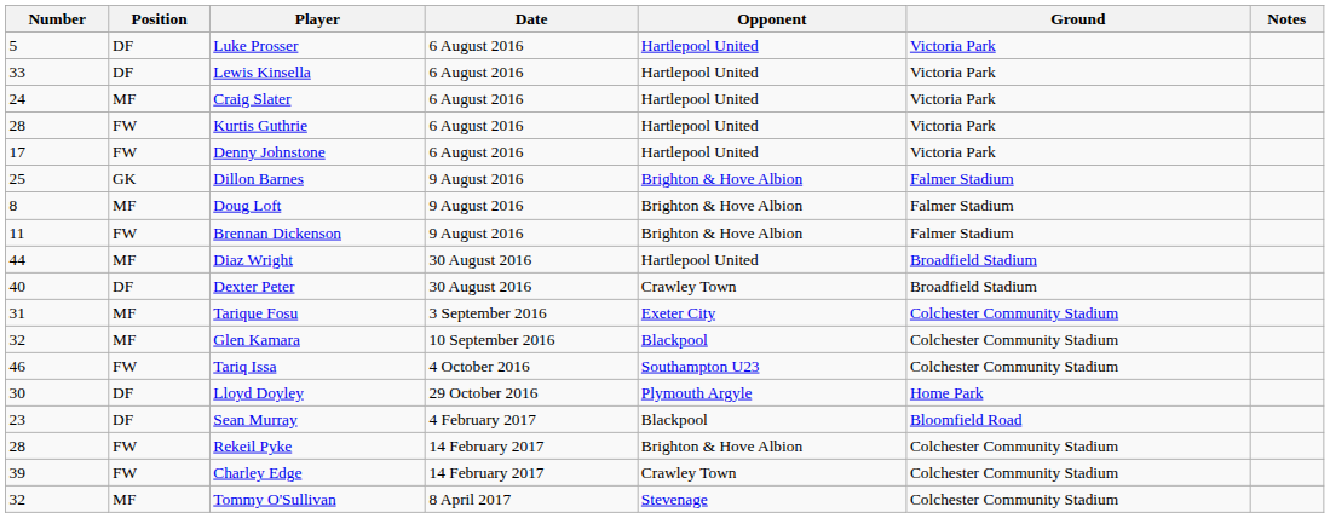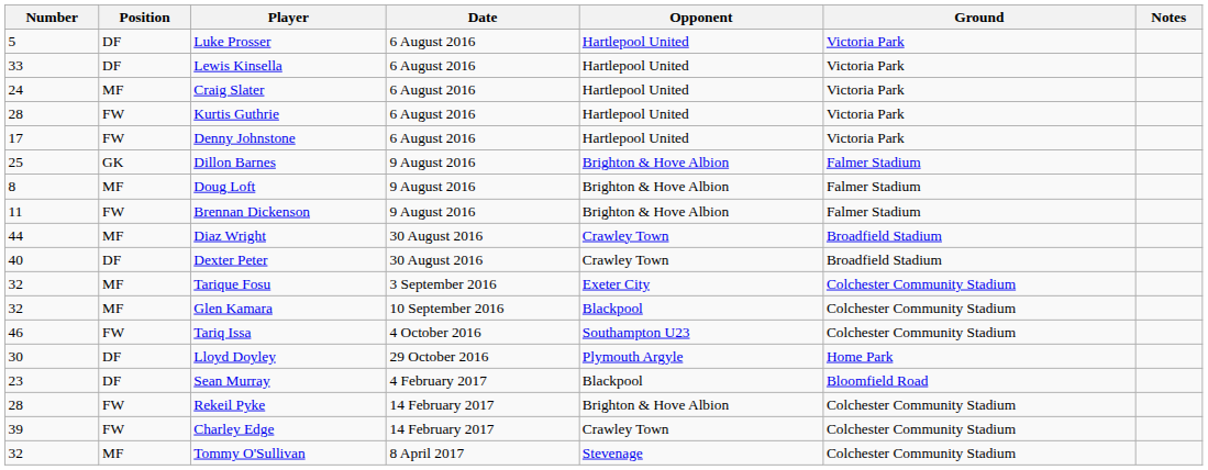 <table width=98% class="wikitable" style="text-align:center; font-size:95%; text-align:left">
 <tr>
 <th>Number</th>
 <th>Position</th>
 <th>Player</th>
 <th>Date</th>
 <th>Opponent</th>
 <th>Ground</th>
 <th>Notes</th>
 </tr>
 <tr>
 <td>5</td>
 <td>DF</td>
 <td> <a href='#'>Luke Prosser</a></td>
 <td>6 August 2016</td>
 <td><a href='#'>Hartlepool United</a></td>
 <td><a href='#'>Victoria Park</a></td>
 <td></td>
 </tr>
 <tr>
 <td>33</td>
 <td>DF</td>
 <td> <a href='#'>Lewis Kinsella</a></td>
 <td>6 August 2016</td>
 <td>Hartlepool United</td>
 <td>Victoria Park</td>
 <td></td>
 </tr>
 <tr>
 <td>24</td>
 <td>MF</td>
 <td> <a href='#'>Craig Slater</a></td>
 <td>6 August 2016</td>
 <td>Hartlepool United</td>
 <td>Victoria Park</td>
 <td></td>
 </tr>
 <tr>
 <td>28</td>
 <td>FW</td>
 <td> <a href='#'>Kurtis Guthrie</a></td>
 <td>6 August 2016</td>
 <td>Hartlepool United</td>
 <td>Victoria Park</td>
 <td></td>
 </tr>
 <tr>
 <td>17</td>
 <td>FW</td>
 <td> <a href='#'>Denny Johnstone</a></td>
 <td>6 August 2016</td>
 <td>Hartlepool United</td>
 <td>Victoria Park</td>
 <td></td>
 </tr>
 <tr>
 <td>25</td>
 <td>GK</td>
 <td> <a href='#'>Dillon Barnes</a></td>
 <td>9 August 2016</td>
 <td><a href='#'>Brighton & Hove Albion</a></td>
 <td><a href='#'>Falmer Stadium</a></td>
 <td></td>
 </tr>
 <tr>
 <td>8</td>
 <td>MF</td>
 <td> <a href='#'>Doug Loft</a></td>
 <td>9 August 2016</td>
 <td>Brighton & Hove Albion</td>
 <td>Falmer Stadium</td>
 <td></td>
 </tr>
 <tr>
 <td>11</td>
 <td>FW</td>
 <td> <a href='#'>Brennan Dickenson</a></td>
 <td>9 August 2016</td>
 <td>Brighton & Hove Albion</td>
 <td>Falmer Stadium</td>
 <td></td>
 </tr>
 <tr>
 <td>44</td>
 <td>MF</td>
 <td> <a href='#'>Diaz Wright</a></td>
 <td>30 August 2016</td>
-<td>Hartlepool United</td>
+<td><a href='#'>Crawley Town</a></td>
 <td><a href='#'>Broadfield Stadium</a></td>
 <td></td>
 </tr>
 <tr>
 <td>40</td>
 <td>DF</td>
 <td> <a href='#'>Dexter Peter</a></td>
 <td>30 August 2016</td>
 <td>Crawley Town</td>
 <td>Broadfield Stadium</td>
 <td></td>
 </tr>
 <tr>
-<td>31</td>
+<td>32</td>
 <td>MF</td>
 <td> <a href='#'>Tarique Fosu</a></td>
 <td>3 September 2016</td>
 <td><a href='#'>Exeter City</a></td>
 <td><a href='#'>Colchester Community Stadium</a></td>
 <td></td>
 </tr>
 <tr>
 <td>32</td>
 <td>MF</td>
 <td> <a href='#'>Glen Kamara</a></td>
 <td>10 September 2016</td>
 <td><a href='#'>Blackpool</a></td>
 <td>Colchester Community Stadium</td>
 <td></td>
 </tr>
 <tr>
 <td>46</td>
 <td>FW</td>
 <td> <a href='#'>Tariq Issa</a></td>
 <td>4 October 2016</td>
 <td><a href='#'>Southampton U23</a></td>
 <td>Colchester Community Stadium</td>
 <td></td>
 </tr>
 <tr>
 <td>30</td>
 <td>DF</td>
 <td> <a href='#'>Lloyd Doyley</a></td>
 <td>29 October 2016</td>
 <td><a href='#'>Plymouth Argyle</a></td>
 <td><a href='#'>Home Park</a></td>
 <td></td>
 </tr>
 <tr>
 <td>23</td>
 <td>DF</td>
 <td> <a href='#'>Sean Murray</a></td>
 <td>4 February 2017</td>
 <td>Blackpool</td>
 <td><a href='#'>Bloomfield Road</a></td>
 <td></td>
 </tr>
 <tr>
 <td>28</td>
 <td>FW</td>
 <td> <a href='#'>Rekeil Pyke</a></td>
 <td>14 February 2017</td>
 <td>Brighton & Hove Albion</td>
 <td>Colchester Community Stadium</td>
 <td></td>
 </tr>
 <tr>
 <td>39</td>
 <td>FW</td>
 <td> <a href='#'>Charley Edge</a></td>
 <td>14 February 2017</td>
 <td>Crawley Town</td>
 <td>Colchester Community Stadium</td>
 <td></td>
 </tr>
 <tr>
 <td>32</td>
 <td>MF</td>
 <td> <a href='#'>Tommy O'Sullivan</a></td>
 <td>8 April 2017</td>
 <td><a href='#'>Stevenage</a></td>
 <td>Colchester Community Stadium</td>
 <td></td>
 </tr>
 </table>
